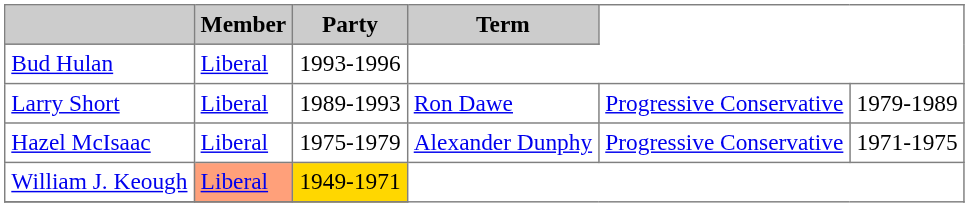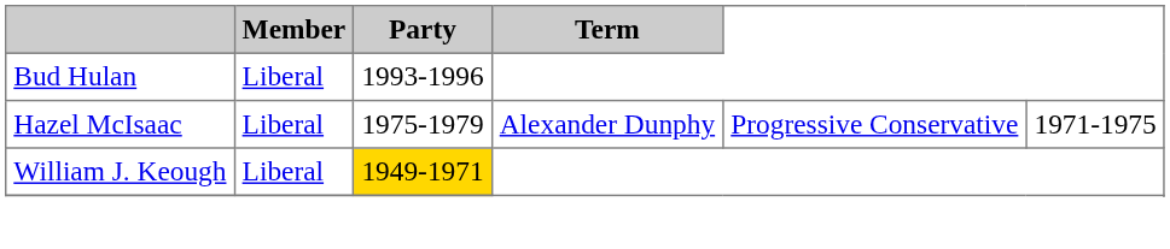 <table border="1" cellpadding="4" cellspacing="0" style="border-collapse: collapse">
 <tr bgcolor=CCCCCC>
 <th> </th>
 <th>Member</th>
 <th>Party</th>
 <th>Term</th>
 </tr>
 <tr>
 <td><a href='#'>Bud Hulan</a></td>
 <td><a href='#'>Liberal</a></td>
 <td>1993-1996</td>
 </tr>
 <tr>
-<td><a href='#'>Larry Short</a></td>
-<td><a href='#'>Liberal</a></td>
-<td>1989-1993<br></td>
-<td><a href='#'>Ron Dawe</a></td>
-<td><a href='#'>Progressive Conservative</a></td>
-<td>1979-1989</td>
-</tr>
-<tr>
 <td><a href='#'>Hazel McIsaac</a></td>
 <td><a href='#'>Liberal</a></td>
 <td>1975-1979<br></td>
 <td><a href='#'>Alexander Dunphy</a></td>
 <td><a href='#'>Progressive Conservative</a></td>
 <td>1971-1975</td>
 </tr>
 <tr>
 <td><a href='#'>William J. Keough</a></td>
-<td style="background: lightsalmon;"><a href='#'>Liberal</a></td>
+<td><a href='#'>Liberal</a></td>
 <td style="background: gold;">1949-1971</td>
 </tr>
 <tr>
 </tr>
 </table>
